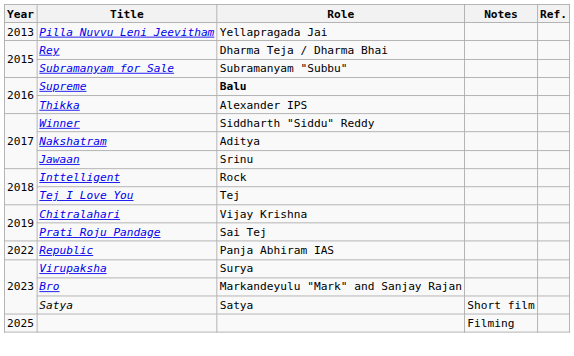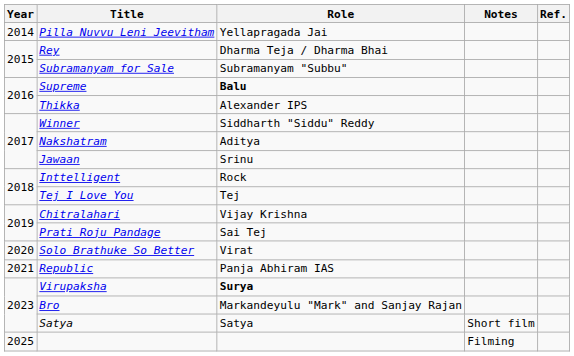 <table class="wikitable sortable">
 <tr>
 <th>Year</th>
 <th>Title</th>
 <th>Role</th>
 <th class="unsortable">Notes</th>
 <th class="unsortable">Ref.</th>
 </tr>
 <tr>
-<td>2013</td>
+<td>2014</td>
 <td><em><a href='#'>Pilla Nuvvu Leni Jeevitham</a></em></td>
 <td>Yellapragada Jai</td>
 <td></td>
 <td></td>
 </tr>
 <tr>
 <td rowspan="2">2015</td>
 <td><em><a href='#'>Rey</a></em></td>
 <td>Dharma Teja / Dharma Bhai</td>
 <td></td>
 <td></td>
 </tr>
 <tr>
 <td><em><a href='#'>Subramanyam for Sale</a></em></td>
 <td>Subramanyam "Subbu"</td>
 <td></td>
 <td></td>
 </tr>
 <tr>
 <td rowspan="2">2016</td>
 <td><em><a href='#'>Supreme</a></em></td>
 <td><strong>Balu</strong></td>
 <td></td>
 <td></td>
 </tr>
 <tr>
 <td><em><a href='#'>Thikka</a></em></td>
 <td>Alexander IPS</td>
 <td></td>
 <td></td>
 </tr>
 <tr>
 <td rowspan="3">2017</td>
 <td><em><a href='#'>Winner</a></em></td>
 <td>Siddharth "Siddu" Reddy</td>
 <td></td>
 <td></td>
 </tr>
 <tr>
 <td><em><a href='#'>Nakshatram</a></em></td>
 <td>Aditya</td>
 <td></td>
 <td></td>
 </tr>
 <tr>
 <td><em><a href='#'>Jawaan</a></em></td>
 <td>Srinu</td>
 <td></td>
 <td></td>
 </tr>
 <tr>
 <td rowspan="2">2018</td>
 <td><em><a href='#'>Inttelligent</a></em></td>
 <td>Rock</td>
 <td></td>
 <td></td>
 </tr>
 <tr>
 <td><em><a href='#'>Tej I Love You</a></em></td>
 <td>Tej</td>
 <td></td>
 <td></td>
 </tr>
 <tr>
 <td rowspan="2">2019</td>
 <td><em><a href='#'>Chitralahari</a></em></td>
 <td>Vijay Krishna</td>
 <td></td>
 <td></td>
 </tr>
 <tr>
 <td><em><a href='#'>Prati Roju Pandage</a></em></td>
 <td>Sai Tej</td>
 <td></td>
 <td></td>
 </tr>
 <tr>
-<td>2022</td>
+<td>2020</td>
+<td><em><a href='#'>Solo Brathuke So Better</a></em></td>
+<td>Virat</td>
+<td></td>
+<td></td>
+</tr>
+<tr>
+<td>2021</td>
 <td><a href='#'><em>Republic</em></a></td>
 <td>Panja Abhiram IAS</td>
 <td></td>
 <td></td>
 </tr>
 <tr>
 <td rowspan="3">2023</td>
 <td><em><a href='#'>Virupaksha</a></em></td>
-<td>Surya</td>
+<td><strong>Surya</strong></td>
 <td></td>
 <td></td>
 </tr>
 <tr>
 <td><em><a href='#'>Bro</a></em></td>
 <td>Markandeyulu "Mark" and Sanjay Rajan</td>
 <td></td>
 <td></td>
 </tr>
 <tr>
 <td><em>Satya</em></td>
 <td>Satya</td>
 <td>Short film</td>
 <td></td>
 </tr>
 <tr>
 <td>2025</td>
 <td></td>
 <td></td>
 <td>Filming</td>
 <td></td>
 </tr>
 </table>
